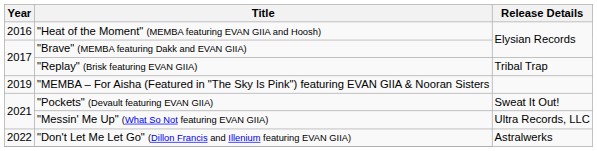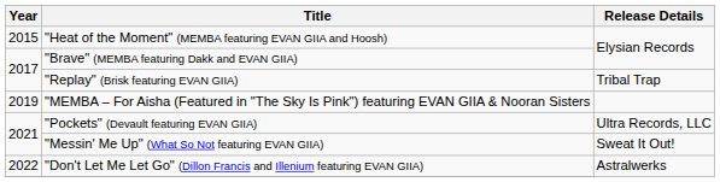 <table class="wikitable plainrowheaders">
 <tr>
 <th>Year</th>
 <th>Title</th>
 <th>Release Details</th>
 </tr>
 <tr>
-<td>2016</td>
+<td>2015</td>
 <td>"Heat of the Moment" <small>(MEMBA featuring EVAN GIIA and Hoosh)</small></td>
 <td rowspan="2">Elysian Records</td>
 </tr>
 <tr>
 <td rowspan="2">2017</td>
 <td>"Brave" <small>(MEMBA featuring Dakk and EVAN GIIA)</small></td>
 </tr>
 <tr>
 <td>"Replay" <small>(Brisk featuring EVAN GIIA)</small></td>
 <td>Tribal Trap</td>
 </tr>
 <tr>
 <td>2019</td>
 <td>"MEMBA – For Aisha (Featured in "The Sky Is Pink") featuring EVAN GIIA & Nooran Sisters</td>
 <td></td>
 </tr>
 <tr>
 <td rowspan="2">2021</td>
 <td>"Pockets" <small>(Devault featuring EVAN GIIA)</small></td>
-<td>Sweat It Out!</td>
+<td>Ultra Records, LLC</td>
 </tr>
 <tr>
 <td>"Messin' Me Up" <small>(<a href='#'>What So Not</a> featuring EVAN GIIA)</small></td>
-<td>Ultra Records, LLC</td>
+<td>Sweat It Out!</td>
 </tr>
 <tr>
 <td>2022</td>
 <td>"Don't Let Me Let Go" <small>(<a href='#'>Dillon Francis</a> and <a href='#'>Illenium</a> featuring EVAN GIIA)</small></td>
 <td rowspan="2">Astralwerks</td>
 </tr>
 <tr>
 </tr>
 </table>
